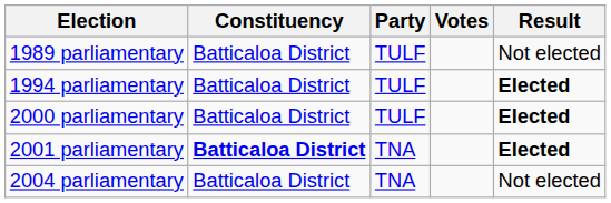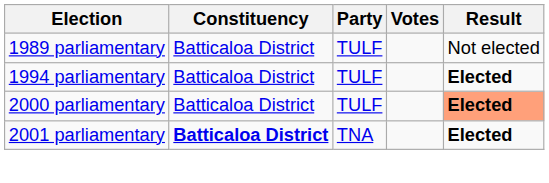 <table class="wikitable" style="text-align:left;">
 <tr>
 <th scope=col>Election</th>
 <th scope=col>Constituency</th>
 <th scope=col>Party</th>
 <th scope=col>Votes</th>
 <th scope=col>Result</th>
 </tr>
 <tr>
 <td><a href='#'>1989 parliamentary</a></td>
 <td><a href='#'>Batticaloa District</a></td>
 <td><a href='#'>TULF</a></td>
 <td align=right></td>
 <td>Not elected</td>
 </tr>
 <tr>
 <td><a href='#'>1994 parliamentary</a></td>
 <td><a href='#'>Batticaloa District</a></td>
 <td><a href='#'>TULF</a></td>
 <td align=right></td>
 <td><strong>Elected</strong></td>
 </tr>
 <tr>
 <td><a href='#'>2000 parliamentary</a></td>
 <td><a href='#'>Batticaloa District</a></td>
 <td><a href='#'>TULF</a></td>
 <td align=right></td>
-<td><strong>Elected</strong></td>
+<td style="background: lightsalmon;"><strong>Elected</strong></td>
 </tr>
 <tr>
 <td><a href='#'>2001 parliamentary</a></td>
 <td><strong><a href='#'>Batticaloa District</a></strong></td>
 <td><a href='#'>TNA</a></td>
 <td align=right></td>
 <td><strong>Elected</strong></td>
 </tr>
-<tr>
-<td><a href='#'>2004 parliamentary</a></td>
-<td><a href='#'>Batticaloa District</a></td>
-<td><a href='#'>TNA</a></td>
-<td align=right></td>
-<td>Not elected</td>
-</tr>
 </table>
